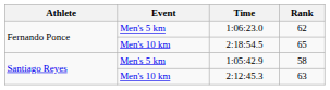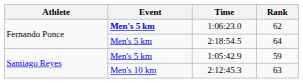 <table class="wikitable" style="text-align:center; font-size:90%; width:30%;">
 <tr>
 <th>Athlete</th>
 <th>Event</th>
 <th>Time</th>
 <th>Rank</th>
 </tr>
 <tr>
 <td align=left rowspan=2>Fernando Ponce</td>
-<td align=left><a href='#'>Men's 5 km</a></td>
+<td align=left><strong><a href='#'>Men's 5 km</a></strong></td>
 <td>1:06:23.0</td>
 <td>62</td>
 </tr>
 <tr>
-<td align=left><a href='#'>Men's 10 km</a></td>
+<td align=left><a href='#'>Men's 5 km</a></td>
 <td>2:18:54.5</td>
-<td>65</td>
+<td>64</td>
 </tr>
 <tr>
 <td align=left rowspan=2><a href='#'>Santiago Reyes</a></td>
 <td align=left><a href='#'>Men's 5 km</a></td>
 <td>1:05:42.9</td>
-<td>58</td>
+<td>59</td>
 </tr>
 <tr>
 <td align=left><a href='#'>Men's 10 km</a></td>
 <td>2:12:45.3</td>
 <td>63</td>
 </tr>
 </table>
